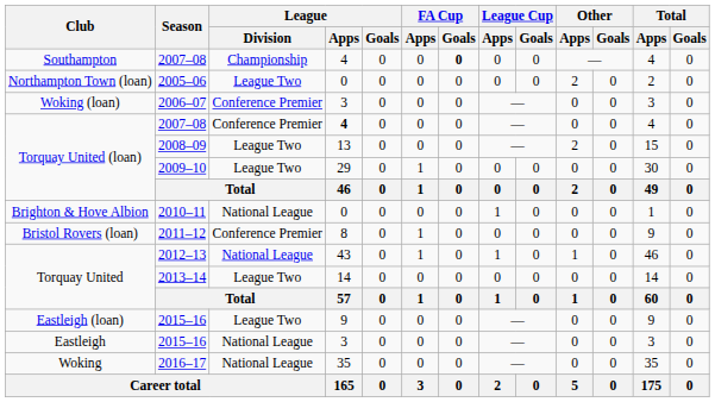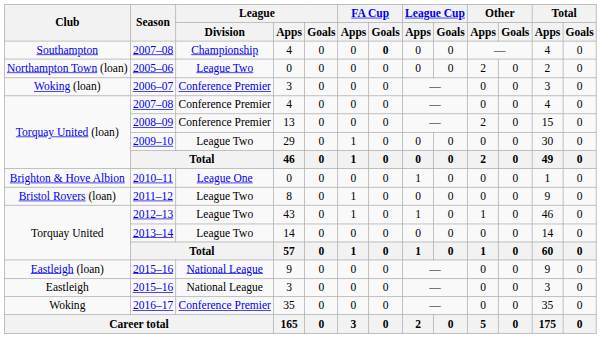 <table class="wikitable" style="text-align: center;">
 <tr>
 <th rowspan="2">Club</th>
 <th rowspan="2">Season</th>
 <th colspan="3">League</th>
 <th colspan="2"><a href='#'>FA Cup</a></th>
 <th colspan="2"><a href='#'>League Cup</a></th>
 <th colspan="2">Other</th>
 <th colspan="2">Total</th>
 </tr>
 <tr>
 <th>Division</th>
 <th>Apps</th>
 <th>Goals</th>
 <th>Apps</th>
 <th>Goals</th>
 <th>Apps</th>
 <th>Goals</th>
 <th>Apps</th>
 <th>Goals</th>
 <th>Apps</th>
 <th>Goals</th>
 </tr>
 <tr>
 <td rowspan="1" valign="center"><a href='#'>Southampton</a></td>
 <td><a href='#'>2007–08</a></td>
 <td><a href='#'>Championship</a></td>
 <td>4</td>
 <td>0</td>
 <td>0</td>
 <td><strong>0</strong></td>
 <td>0</td>
 <td>0</td>
 <td colspan="2">—</td>
 <td>4</td>
 <td>0</td>
 </tr>
 <tr>
 <td rowspan="1" valign="center"><a href='#'>Northampton Town</a> (loan)</td>
 <td><a href='#'>2005–06</a></td>
 <td><a href='#'>League Two</a></td>
 <td>0</td>
 <td>0</td>
 <td>0</td>
 <td>0</td>
 <td>0</td>
 <td>0</td>
 <td>2</td>
 <td>0</td>
 <td>2</td>
 <td>0</td>
 </tr>
 <tr>
 <td rowspan="1" valign="center"><a href='#'>Woking</a> (loan)</td>
 <td><a href='#'>2006–07</a></td>
 <td><a href='#'>Conference Premier</a></td>
 <td>3</td>
 <td>0</td>
 <td>0</td>
 <td>0</td>
 <td colspan="2">—</td>
 <td>0</td>
 <td>0</td>
 <td>3</td>
 <td>0</td>
 </tr>
 <tr>
 <td rowspan="4" valign="center"><a href='#'>Torquay United</a> (loan)</td>
 <td><a href='#'>2007–08</a></td>
 <td>Conference Premier</td>
-<td><strong>4</strong></td>
+<td>4</td>
 <td>0</td>
 <td>0</td>
 <td>0</td>
 <td colspan="2">—</td>
 <td>0</td>
 <td>0</td>
 <td>4</td>
 <td>0</td>
 </tr>
 <tr>
 <td><a href='#'>2008–09</a></td>
-<td>League Two</td>
+<td>Conference Premier</td>
 <td>13</td>
 <td>0</td>
 <td>0</td>
 <td>0</td>
 <td colspan="2">—</td>
 <td>2</td>
 <td>0</td>
 <td>15</td>
 <td>0</td>
 </tr>
 <tr>
 <td><a href='#'>2009–10</a></td>
 <td>League Two</td>
 <td>29</td>
 <td>0</td>
 <td>1</td>
 <td>0</td>
 <td>0</td>
 <td>0</td>
 <td>0</td>
 <td>0</td>
 <td>30</td>
 <td>0</td>
 </tr>
 <tr>
 <th colspan="2">Total</th>
 <th>46</th>
 <th>0</th>
 <th>1</th>
 <th>0</th>
 <th>0</th>
 <th>0</th>
 <th>2</th>
 <th>0</th>
 <th>49</th>
 <th>0</th>
 </tr>
 <tr>
 <td rowspan="1" valign="center"><a href='#'>Brighton & Hove Albion</a></td>
 <td><a href='#'>2010–11</a></td>
-<td>National League</td>
+<td><a href='#'>League One</a></td>
 <td>0</td>
 <td>0</td>
 <td>0</td>
 <td>0</td>
 <td>1</td>
 <td>0</td>
 <td>0</td>
 <td>0</td>
 <td>1</td>
 <td>0</td>
 </tr>
 <tr>
 <td rowspan="1" valign="center"><a href='#'>Bristol Rovers</a> (loan)</td>
 <td><a href='#'>2011–12</a></td>
-<td>Conference Premier</td>
+<td>League Two</td>
 <td>8</td>
 <td>0</td>
 <td>1</td>
 <td>0</td>
 <td>0</td>
 <td>0</td>
 <td>0</td>
 <td>0</td>
 <td>9</td>
 <td>0</td>
 </tr>
 <tr>
 <td rowspan="3" valign="center">Torquay United</td>
 <td><a href='#'>2012–13</a></td>
-<td><a href='#'>National League</a></td>
+<td>League Two</td>
 <td>43</td>
 <td>0</td>
 <td>1</td>
 <td>0</td>
 <td>1</td>
 <td>0</td>
 <td>1</td>
 <td>0</td>
 <td>46</td>
 <td>0</td>
 </tr>
 <tr>
 <td><a href='#'>2013–14</a></td>
 <td>League Two</td>
 <td>14</td>
 <td>0</td>
 <td>0</td>
 <td>0</td>
 <td>0</td>
 <td>0</td>
 <td>0</td>
 <td>0</td>
 <td>14</td>
 <td>0</td>
 </tr>
 <tr>
 <th colspan="2">Total</th>
 <th>57</th>
 <th>0</th>
 <th>1</th>
 <th>0</th>
 <th>1</th>
 <th>0</th>
 <th>1</th>
 <th>0</th>
 <th>60</th>
 <th>0</th>
 </tr>
 <tr>
 <td rowspan="1" valign="center"><a href='#'>Eastleigh</a> (loan)</td>
 <td><a href='#'>2015–16</a></td>
-<td>League Two</td>
+<td><a href='#'>National League</a></td>
 <td>9</td>
 <td>0</td>
 <td>0</td>
 <td>0</td>
 <td colspan="2">—</td>
 <td>0</td>
 <td>0</td>
 <td>9</td>
 <td>0</td>
 </tr>
 <tr>
 <td rowspan="1" valign="center">Eastleigh</td>
 <td><a href='#'>2015–16</a></td>
 <td>National League</td>
 <td>3</td>
 <td>0</td>
 <td>0</td>
 <td>0</td>
 <td colspan="2">—</td>
 <td>0</td>
 <td>0</td>
 <td>3</td>
 <td>0</td>
 </tr>
 <tr>
 <td rowspan="1" valign="center">Woking</td>
 <td><a href='#'>2016–17</a></td>
-<td>National League</td>
+<td><a href='#'>Conference Premier</a></td>
 <td>35</td>
 <td>0</td>
 <td>0</td>
 <td>0</td>
 <td colspan="2">—</td>
 <td>0</td>
 <td>0</td>
 <td>35</td>
 <td>0</td>
 </tr>
 <tr>
 <th colspan="3">Career total</th>
 <th>165</th>
 <th>0</th>
 <th>3</th>
 <th>0</th>
 <th>2</th>
 <th>0</th>
 <th>5</th>
 <th>0</th>
 <th>175</th>
 <th>0</th>
 </tr>
 </table>
